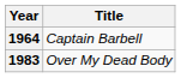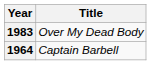 <table class="wikitable plainrowheaders sortable">
 <tr>
 <th scope="col">Year</th>
 <th scope="col">Title</th>
 </tr>
 <tr>
+<th scope="row">1983</th>
+<td><em>Over My Dead Body</em></td>
+</tr>
+<tr>
 <th scope="row">1964</th>
 <td><em>Captain Barbell</em></td>
 </tr>
-<tr>
-<th scope="row">1983</th>
-<td><em>Over My Dead Body</em></td>
-</tr>
 </table>
